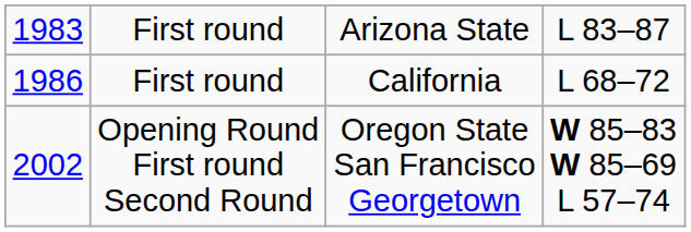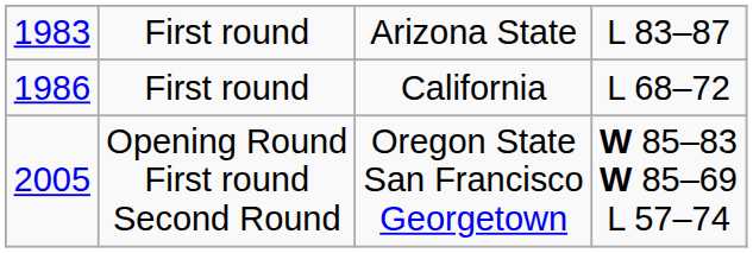 <table class="wikitable">
 <tr align="center">
 <td><a href='#'>1983</a></td>
 <td>First round</td>
 <td>Arizona State</td>
 <td>L 83–87</td>
 </tr>
 <tr align="center">
 <td><a href='#'>1986</a></td>
 <td>First round</td>
 <td>California</td>
 <td>L 68–72</td>
 </tr>
 <tr align="center">
-<td><a href='#'>2002</a></td>
+<td><a href='#'>2005</a></td>
 <td>Opening Round<br>First round<br>Second Round</td>
 <td>Oregon State<br>San Francisco<br><a href='#'>Georgetown</a></td>
 <td><strong>W</strong> 85–83<br><strong>W</strong> 85–69<br>L 57–74</td>
 </tr>
 </table>
